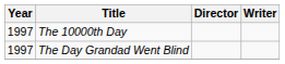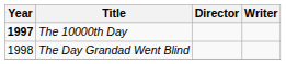 <table class="wikitable">
 <tr>
 <th>Year</th>
 <th>Title</th>
 <th>Director</th>
 <th>Writer</th>
 </tr>
 <tr>
-<td>1997</td>
+<td><strong>1997</strong></td>
 <td><em>The 10000th Day</em></td>
 <td></td>
 <td></td>
 </tr>
 <tr>
-<td>1997</td>
+<td>1998</td>
 <td><em>The Day Grandad Went Blind</em></td>
 <td></td>
 <td></td>
 </tr>
 <tr>
 </tr>
 </table>
